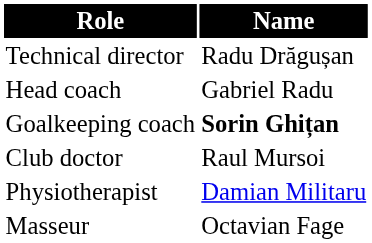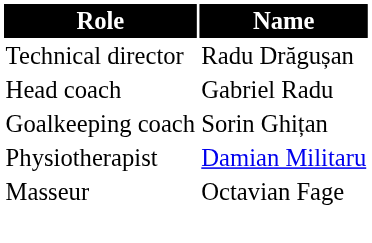 <table class="toccolours">
 <tr>
 <th style="background:#000000;color:#FFFFFF;border:1px solid #000000;">Role</th>
 <th style="background:#000000;color:#FFFFFF;border:1px solid #000000;">Name</th>
 </tr>
 <tr>
 <td>Technical director</td>
 <td> Radu Drăgușan</td>
 </tr>
 <tr>
 <td>Head coach</td>
 <td> Gabriel Radu</td>
 </tr>
 <tr>
 <td>Goalkeeping coach</td>
-<td><strong> Sorin Ghițan</strong></td>
-</tr>
-<tr>
-<td>Club doctor</td>
-<td> Raul Mursoi</td>
+<td> Sorin Ghițan</td>
 </tr>
 <tr>
 <td>Physiotherapist</td>
 <td> <a href='#'>Damian Militaru</a></td>
 </tr>
 <tr>
 <td>Masseur</td>
 <td> Octavian Fage</td>
 </tr>
 </table>
